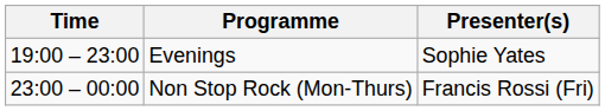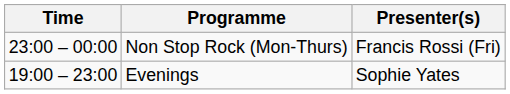 <table class="wikitable">
 <tr>
 <th>Time</th>
 <th>Programme</th>
 <th>Presenter(s)</th>
 </tr>
 <tr>
+<td>23:00 – 00:00</td>
+<td>Non Stop Rock (Mon-Thurs)</td>
+<td>Francis Rossi (Fri)</td>
+</tr>
+<tr>
 <td>19:00 – 23:00</td>
 <td>Evenings</td>
 <td>Sophie Yates</td>
 </tr>
-<tr>
-<td>23:00 – 00:00</td>
-<td>Non Stop Rock (Mon-Thurs)</td>
-<td>Francis Rossi (Fri)</td>
-</tr>
 </table>
